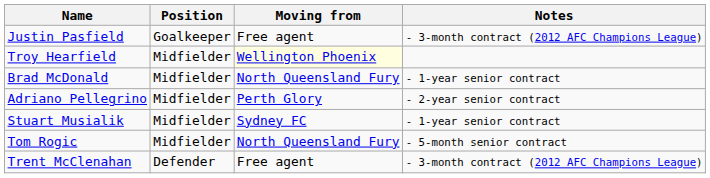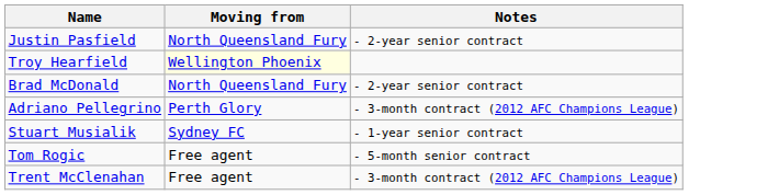 <table class="wikitable">
 <tr>
 <th>Name</th>
-<th>Position</th>
 <th>Moving from</th>
 <th>Notes</th>
 </tr>
 <tr>
 <td> <a href='#'>Justin Pasfield</a></td>
-<td>Goalkeeper</td>
-<td>Free agent</td>
-<td><small>- 3-month contract (<a href='#'>2012 AFC Champions League</a>)</small></td>
+<td> <a href='#'>North Queensland Fury</a></td>
+<td><small>- 2-year senior contract</small></td>
 </tr>
 <tr>
 <td> <a href='#'>Troy Hearfield</a></td>
-<td>Midfielder</td>
 <td style="background: lightyellow;"> <a href='#'>Wellington Phoenix</a></td>
 <td></td>
 </tr>
 <tr>
 <td> <a href='#'>Brad McDonald</a></td>
-<td>Midfielder</td>
 <td> <a href='#'>North Queensland Fury</a></td>
-<td><small>- 1-year senior contract</small></td>
+<td><small>- 2-year senior contract</small></td>
 </tr>
 <tr>
 <td> <a href='#'>Adriano Pellegrino</a></td>
-<td>Midfielder</td>
 <td> <a href='#'>Perth Glory</a></td>
-<td><small>- 2-year senior contract</small></td>
+<td><small>- 3-month contract (<a href='#'>2012 AFC Champions League</a>)</small></td>
 </tr>
 <tr>
 <td> <a href='#'>Stuart Musialik</a></td>
-<td>Midfielder</td>
 <td> <a href='#'>Sydney FC</a></td>
 <td><small>- 1-year senior contract</small></td>
 </tr>
 <tr>
 <td> <a href='#'>Tom Rogic</a></td>
-<td>Midfielder</td>
-<td> <a href='#'>North Queensland Fury</a></td>
+<td>Free agent</td>
 <td><small>- 5-month senior contract</small></td>
 </tr>
 <tr>
 <td> <a href='#'>Trent McClenahan</a></td>
-<td>Defender</td>
 <td>Free agent</td>
 <td><small>- 3-month contract (<a href='#'>2012 AFC Champions League</a>)</small></td>
 </tr>
 </table>
